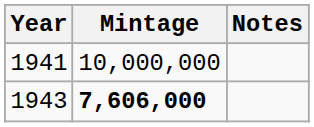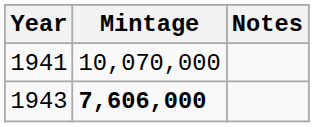 <table class="wikitable">
 <tr>
 <th scope="col">Year</th>
 <th scope="col">Mintage</th>
 <th scope="col">Notes</th>
 </tr>
 <tr>
 <td>1941</td>
-<td>10,000,000</td>
+<td>10,070,000</td>
 <td></td>
 </tr>
 <tr>
 <td>1943</td>
 <td><strong>7,606,000</strong></td>
 <td></td>
 </tr>
 </table>
